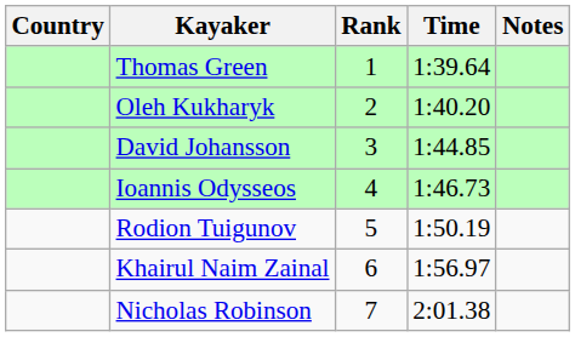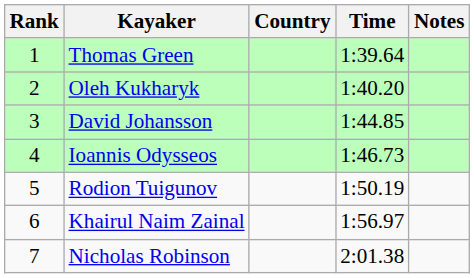 <table class="wikitable" style="text-align:center">
 <tr>
+<th>Rank</th>
+<th>Kayaker</th>
 <th>Country</th>
-<th>Kayaker</th>
-<th>Rank</th>
 <th>Time</th>
 <th>Notes</th>
 </tr>
 <tr bgcolor=bbffbb>
+<td>1</td>
+<td align="left"><a href='#'>Thomas Green</a></td>
 <td align="left"></td>
-<td align="left"><a href='#'>Thomas Green</a></td>
-<td>1</td>
 <td>1:39.64</td>
 <td></td>
 </tr>
 <tr bgcolor=bbffbb>
+<td>2</td>
+<td align="left"><a href='#'>Oleh Kukharyk</a></td>
 <td align="left"></td>
-<td align="left"><a href='#'>Oleh Kukharyk</a></td>
-<td>2</td>
 <td>1:40.20</td>
 <td></td>
 </tr>
 <tr bgcolor=bbffbb>
+<td>3</td>
+<td align="left"><a href='#'>David Johansson</a></td>
 <td align="left"></td>
-<td align="left"><a href='#'>David Johansson</a></td>
-<td>3</td>
 <td>1:44.85</td>
 <td></td>
 </tr>
 <tr bgcolor=bbffbb>
+<td>4</td>
+<td align="left"><a href='#'>Ioannis Odysseos</a></td>
 <td align="left"></td>
-<td align="left"><a href='#'>Ioannis Odysseos</a></td>
-<td>4</td>
 <td>1:46.73</td>
 <td></td>
 </tr>
 <tr>
+<td>5</td>
+<td align="left"><a href='#'>Rodion Tuigunov</a></td>
 <td align="left"></td>
-<td align="left"><a href='#'>Rodion Tuigunov</a></td>
-<td>5</td>
 <td>1:50.19</td>
 <td></td>
 </tr>
 <tr>
+<td>6</td>
+<td align="left"><a href='#'>Khairul Naim Zainal</a></td>
 <td align="left"></td>
-<td align="left"><a href='#'>Khairul Naim Zainal</a></td>
-<td>6</td>
 <td>1:56.97</td>
 <td></td>
 </tr>
 <tr>
+<td>7</td>
+<td align="left"><a href='#'>Nicholas Robinson</a></td>
 <td align="left"></td>
-<td align="left"><a href='#'>Nicholas Robinson</a></td>
-<td>7</td>
 <td>2:01.38</td>
 <td></td>
 </tr>
 </table>
